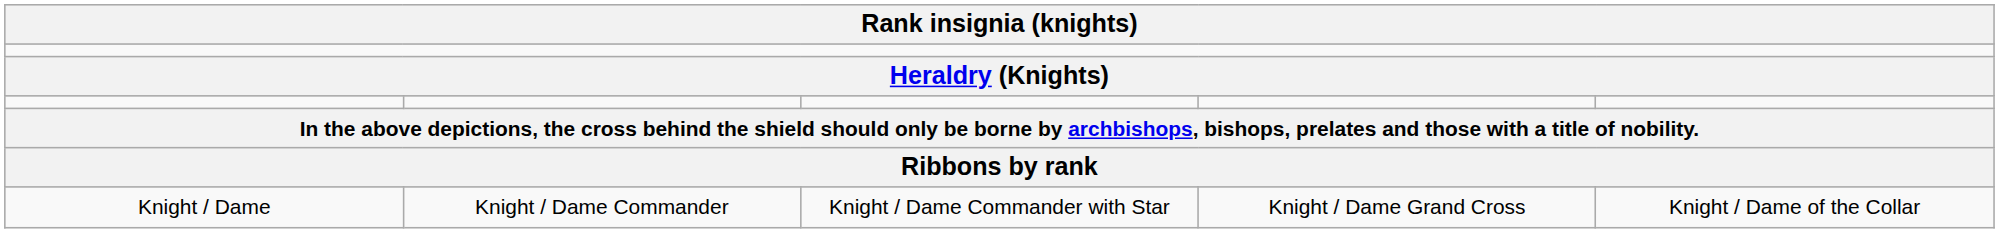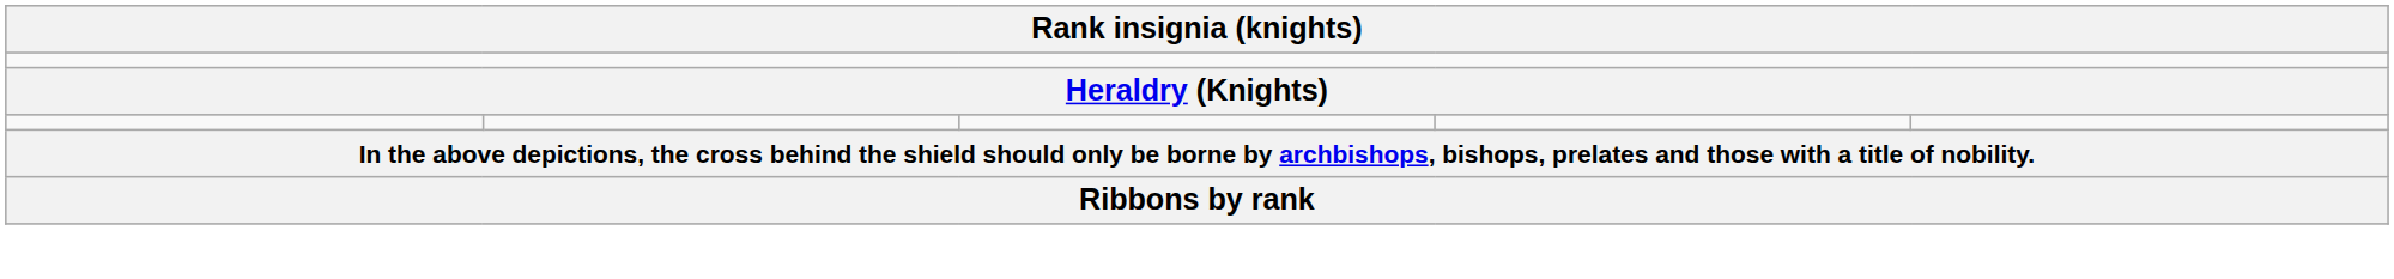 <table class="wikitable" style="margin:1em auto; width:80%;">
 <tr>
 <th colspan=5>Rank insignia (knights)</th>
 </tr>
 <tr>
 <td colspan="5" style="text-align:center;"></td>
 </tr>
 <tr>
 <th colspan=5><a href='#'>Heraldry</a> (Knights)</th>
 </tr>
 <tr>
 <td style="width:15%; text-align:center;"></td>
 <td style="width:15%; text-align:center;"></td>
 <td style="width:15%; text-align:center;"></td>
 <td style="width:15%; text-align:center;"></td>
 <td style="width:15%; text-align:center;"></td>
 </tr>
 <tr>
 <th colspan=5><small>In the above depictions, the cross behind the shield should only be borne by <a href='#'>archbishops</a>, bishops, prelates and those with a title of nobility.</small></th>
 </tr>
 <tr>
 <th colspan=5>Ribbons by rank</th>
 </tr>
-<tr>
-<td style="vertical-align:top; width:20%; text-align:center;"><small>Knight / Dame</small></td>
-<td style="vertical-align:top; width:20%; text-align:center;"><small>Knight / Dame Commander</small></td>
-<td style="vertical-align:top; width:20%; text-align:center;"><small>Knight / Dame Commander with Star</small></td>
-<td style="vertical-align:top; width:20%; text-align:center;"><small>Knight / Dame Grand Cross</small></td>
-<td style="vertical-align:top; width:20%; text-align:center;"><small>Knight / Dame of the Collar</small></td>
-</tr>
 </table>
